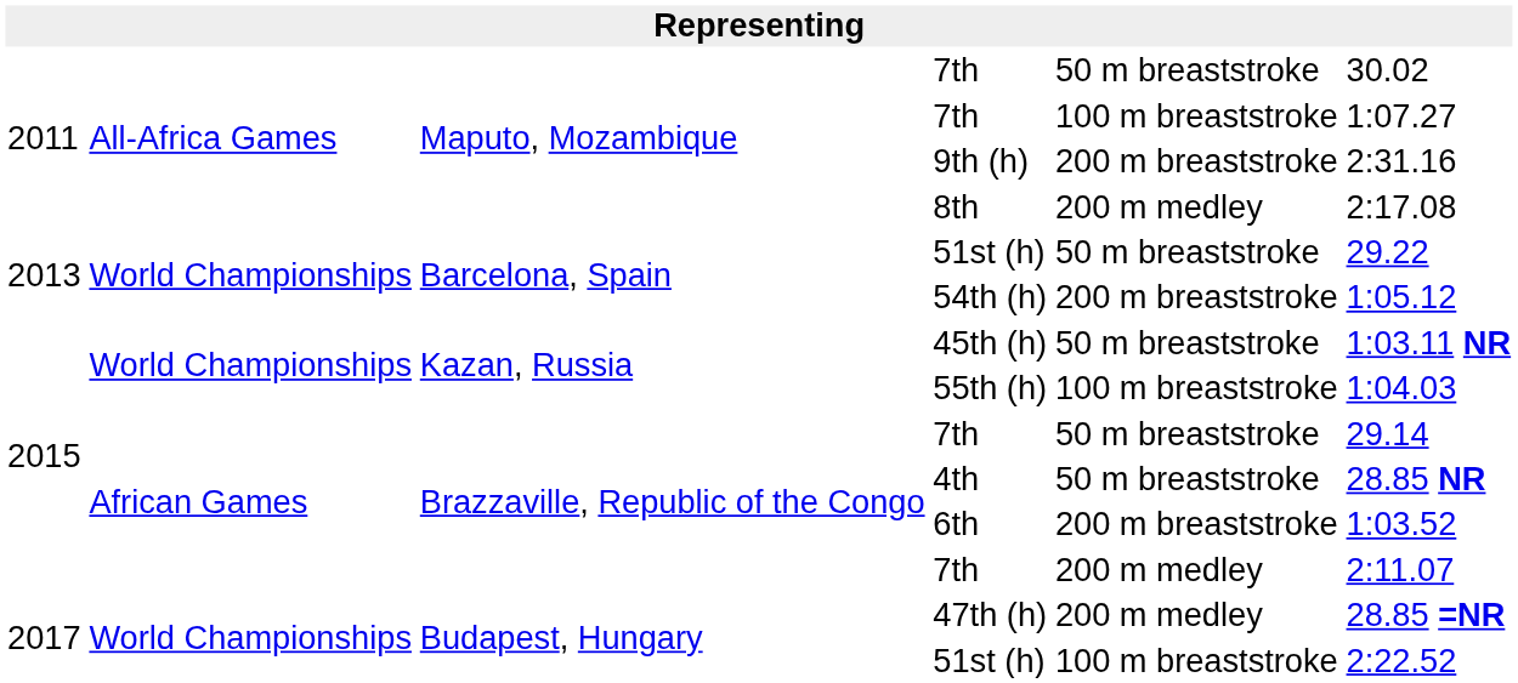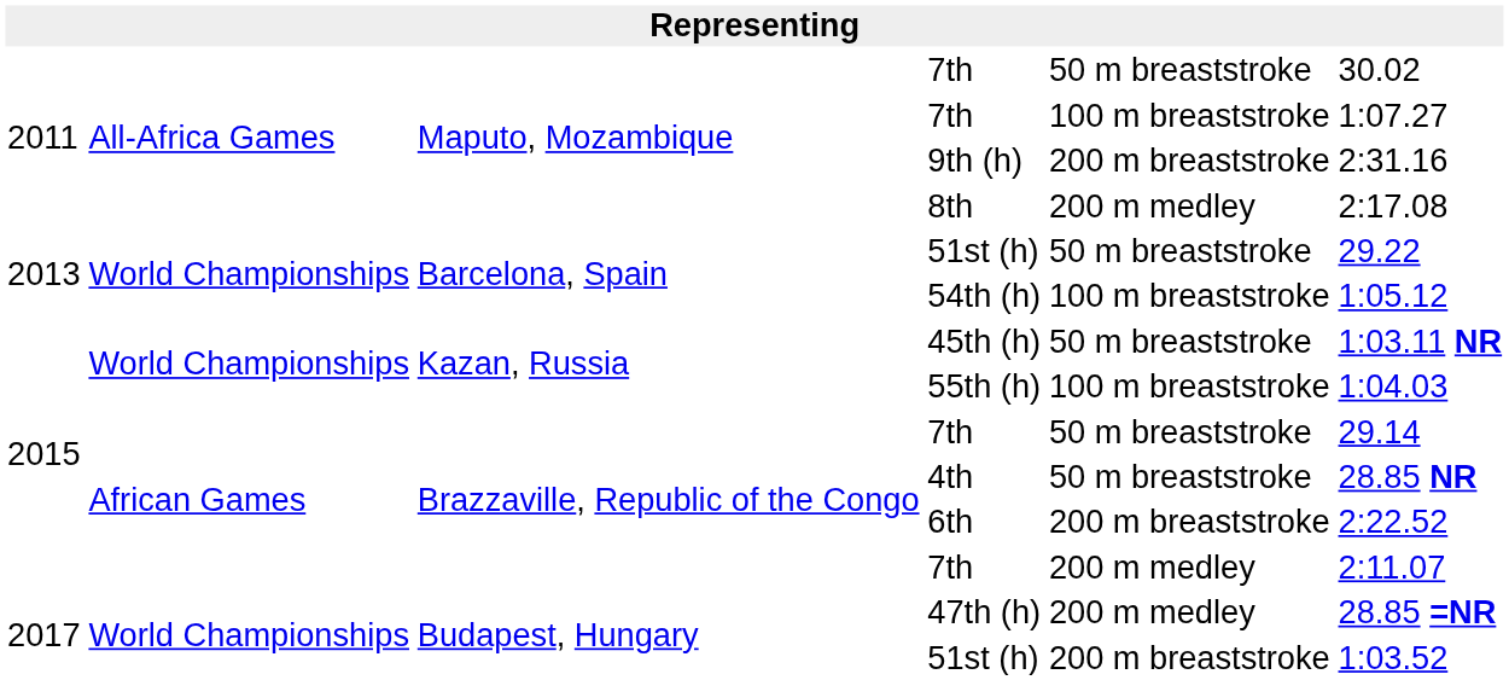 <table>
 <tr>
 <th bgcolor="#eeeeee" colspan="6">Representing </th>
 </tr>
 <tr>
 <td rowspan=4>2011</td>
 <td rowspan=4><a href='#'>All-Africa Games</a></td>
 <td rowspan=4 align=left> <a href='#'>Maputo</a>, <a href='#'>Mozambique</a></td>
 <td>7th</td>
 <td>50 m breaststroke</td>
 <td>30.02</td>
 </tr>
 <tr>
 <td>7th</td>
 <td>100 m breaststroke</td>
 <td>1:07.27</td>
 </tr>
 <tr>
 <td>9th (h)</td>
 <td>200 m breaststroke</td>
 <td>2:31.16</td>
 </tr>
 <tr>
 <td>8th</td>
 <td>200 m medley</td>
 <td>2:17.08</td>
 </tr>
 <tr>
 <td rowspan=2>2013</td>
 <td rowspan=2><a href='#'>World Championships</a></td>
 <td rowspan=2 align=left> <a href='#'>Barcelona</a>, <a href='#'>Spain</a></td>
 <td>51st (h)</td>
 <td>50 m breaststroke</td>
 <td><a href='#'>29.22</a></td>
 </tr>
 <tr>
 <td>54th (h)</td>
-<td>200 m breaststroke</td>
+<td>100 m breaststroke</td>
 <td><a href='#'>1:05.12</a></td>
 </tr>
 <tr>
 <td rowspan=6>2015</td>
 <td rowspan=2><a href='#'>World Championships</a></td>
 <td rowspan=2 align=left> <a href='#'>Kazan</a>, <a href='#'>Russia</a></td>
 <td>45th (h)</td>
 <td>50 m breaststroke</td>
 <td><a href='#'>1:03.11</a> <strong><a href='#'>NR</a></strong></td>
 </tr>
 <tr>
 <td>55th (h)</td>
 <td>100 m breaststroke</td>
 <td><a href='#'>1:04.03</a></td>
 </tr>
 <tr>
 <td rowspan=4><a href='#'>African Games</a></td>
 <td rowspan=4 align=left> <a href='#'>Brazzaville</a>, <a href='#'>Republic of the Congo</a></td>
 <td>7th</td>
 <td>50 m breaststroke </td>
 <td><a href='#'>29.14</a></td>
 </tr>
 <tr>
 <td>4th</td>
 <td>50 m breaststroke </td>
 <td><a href='#'>28.85</a> <strong><a href='#'>NR</a></strong></td>
 </tr>
 <tr>
 <td>6th</td>
 <td>200 m breaststroke </td>
-<td><a href='#'>1:03.52</a></td>
+<td><a href='#'>2:22.52</a></td>
 </tr>
 <tr>
 <td>7th</td>
 <td>200 m medley</td>
 <td><a href='#'>2:11.07</a></td>
 </tr>
 <tr>
 <td rowspan=2>2017</td>
 <td rowspan=2><a href='#'>World Championships</a></td>
 <td rowspan=2 align=left> <a href='#'>Budapest</a>, <a href='#'>Hungary</a></td>
 <td>47th (h)</td>
 <td>200 m medley</td>
 <td><a href='#'>28.85</a> <strong><a href='#'>=NR</a></strong></td>
 </tr>
 <tr>
 <td>51st (h)</td>
-<td>100 m breaststroke </td>
-<td><a href='#'>2:22.52</a></td>
+<td>200 m breaststroke </td>
+<td><a href='#'>1:03.52</a></td>
 </tr>
 </table>
